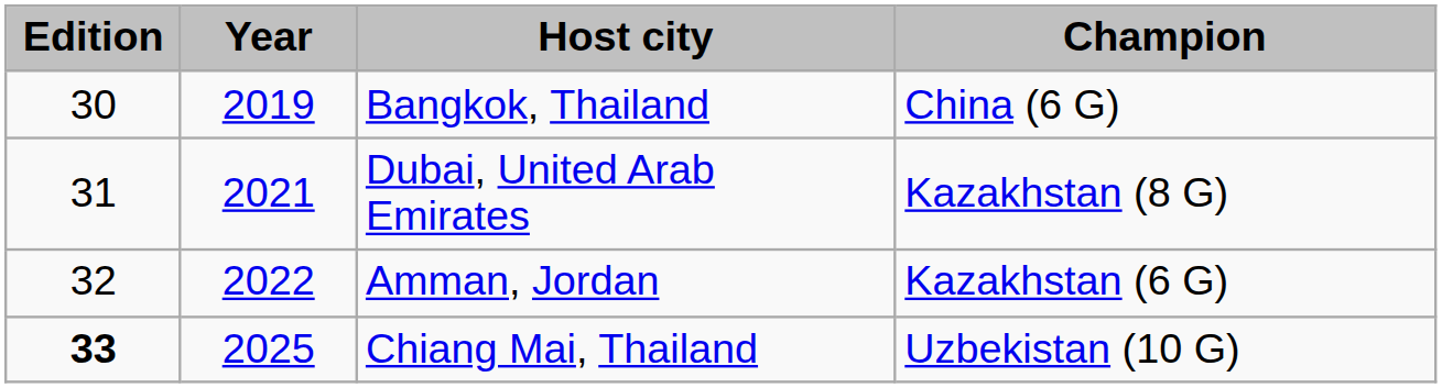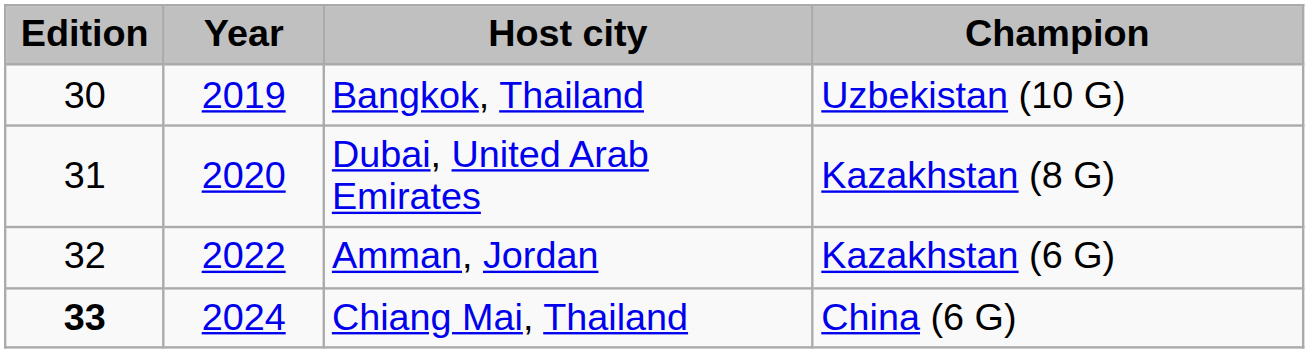 <table class="wikitable sortable">
 <tr>
 <th rowspan="1" style="width: 60px; background-color:#C0C0C0">Edition</th>
 <th rowspan="1" style="width: 60px; background-color:#C0C0C0">Year</th>
 <th colspan="1" style="width: 200px; background-color:#C0C0C0">Host city</th>
 <th rowspan="1" style="width: 200px; background-color:#C0C0C0">Champion</th>
 </tr>
 <tr>
 <td style="text-align:center">30</td>
 <td style="text-align:center"><a href='#'>2019</a></td>
 <td> <a href='#'>Bangkok</a>, <a href='#'>Thailand</a></td>
-<td> <a href='#'>China</a> (6 G)</td>
+<td> <a href='#'>Uzbekistan</a> (10 G)</td>
 </tr>
 <tr>
 <td style="text-align:center">31</td>
-<td style="text-align:center"><a href='#'>2021</a></td>
+<td style="text-align:center"><a href='#'>2020</a></td>
 <td> <a href='#'>Dubai</a>, <a href='#'>United Arab Emirates</a></td>
 <td> <a href='#'>Kazakhstan</a> (8 G)</td>
 </tr>
 <tr>
 <td style="text-align:center">32</td>
 <td style="text-align:center"><a href='#'>2022</a></td>
 <td> <a href='#'>Amman</a>, <a href='#'>Jordan</a></td>
 <td> <a href='#'>Kazakhstan</a> (6 G)</td>
 </tr>
 <tr>
 <td style="text-align:center"><strong>33</strong></td>
-<td style="text-align:center"><a href='#'>2025</a></td>
+<td style="text-align:center"><a href='#'>2024</a></td>
 <td> <a href='#'>Chiang Mai</a>, <a href='#'>Thailand</a></td>
-<td> <a href='#'>Uzbekistan</a> (10 G)</td>
+<td> <a href='#'>China</a> (6 G)</td>
 </tr>
 </table>
